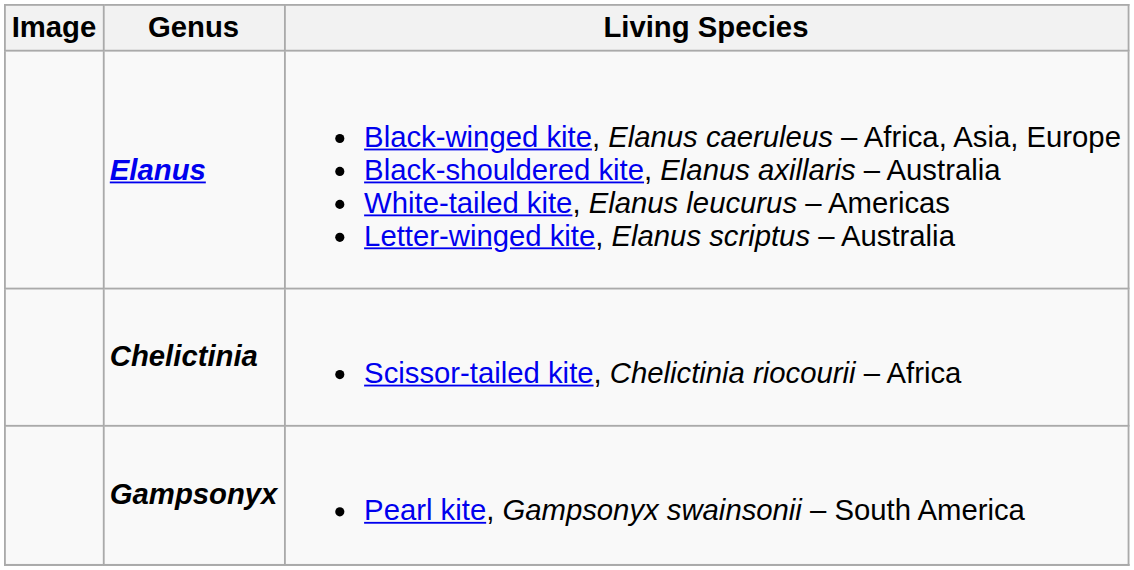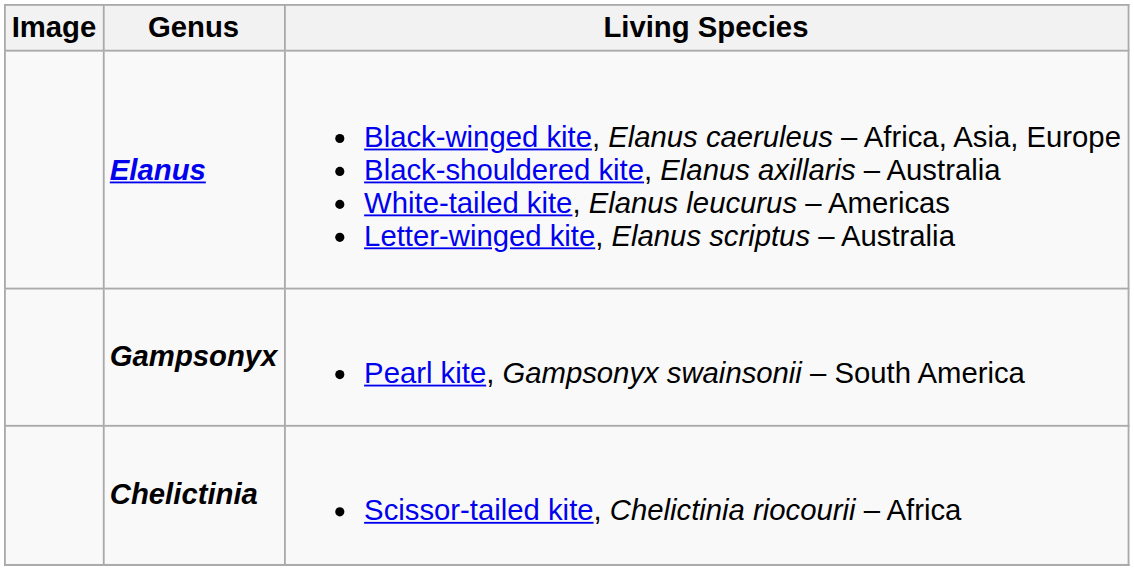 <table class="wikitable">
 <tr>
 <th>Image</th>
 <th>Genus</th>
 <th>Living Species</th>
 </tr>
 <tr>
 <td></td>
 <td><strong><em><a href='#'>Elanus</a></em></strong> </td>
 <td><br><ul><li><a href='#'>Black-winged kite</a>, <em>Elanus caeruleus</em> – Africa, Asia, Europe</li><li><a href='#'>Black-shouldered kite</a>, <em>Elanus axillaris</em> – Australia</li><li><a href='#'>White-tailed kite</a>, <em>Elanus leucurus</em> – Americas</li><li><a href='#'>Letter-winged kite</a>, <em>Elanus scriptus</em> – Australia</li></ul></td>
 </tr>
 <tr>
 <td></td>
+<td><strong><em>Gampsonyx</em></strong> </td>
+<td><br><ul><li><a href='#'>Pearl kite</a>, <em>Gampsonyx swainsonii</em> – South America</li></ul></td>
+</tr>
+<tr>
+<td></td>
 <td><strong><em>Chelictinia</em></strong> </td>
 <td><br><ul><li><a href='#'>Scissor-tailed kite</a>, <em>Chelictinia riocourii</em> – Africa</li></ul></td>
 </tr>
 <tr>
-<td></td>
-<td><strong><em>Gampsonyx</em></strong> </td>
-<td><br><ul><li><a href='#'>Pearl kite</a>, <em>Gampsonyx swainsonii</em> – South America</li></ul></td>
-</tr>
-<tr>
 </tr>
 </table>
